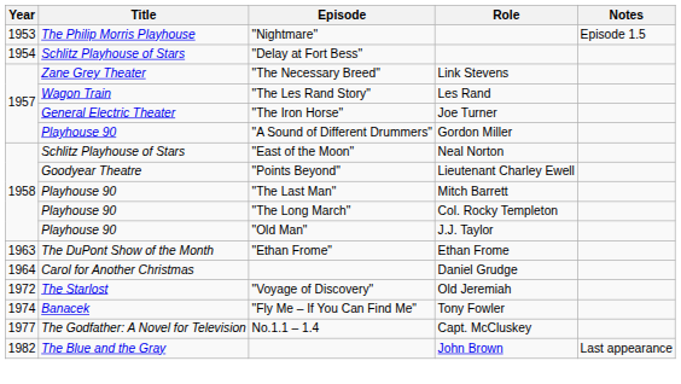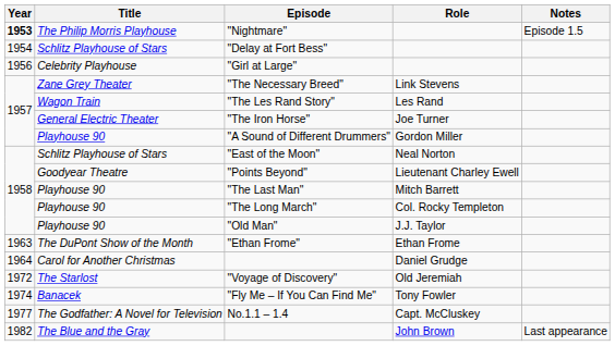 <table class="wikitable sortable">
 <tr>
 <th>Year</th>
 <th>Title</th>
 <th class="unsortable">Episode</th>
 <th class="unsortable">Role</th>
 <th class="unsortable">Notes</th>
 </tr>
 <tr>
-<td>1953</td>
+<td><strong>1953</strong></td>
 <td><em><a href='#'>The Philip Morris Playhouse</a></em></td>
 <td>"Nightmare"</td>
 <td></td>
 <td>Episode 1.5</td>
 </tr>
 <tr>
 <td>1954</td>
 <td><em><a href='#'>Schlitz Playhouse of Stars</a></em></td>
 <td>"Delay at Fort Bess"</td>
+<td></td>
+<td></td>
+</tr>
+<tr>
+<td>1956</td>
+<td><em>Celebrity Playhouse</em></td>
+<td>"Girl at Large"</td>
 <td></td>
 <td></td>
 </tr>
 <tr>
 <td rowspan=4>1957</td>
 <td><em><a href='#'>Zane Grey Theater</a></em></td>
 <td>"The Necessary Breed"</td>
 <td>Link Stevens</td>
 <td></td>
 </tr>
 <tr>
 <td><em><a href='#'>Wagon Train</a></em></td>
 <td>"The Les Rand Story"</td>
 <td>Les Rand</td>
 <td></td>
 </tr>
 <tr>
 <td><em><a href='#'>General Electric Theater</a></em></td>
 <td>"The Iron Horse"</td>
 <td>Joe Turner</td>
 <td></td>
 </tr>
 <tr>
 <td><em><a href='#'>Playhouse 90</a></em></td>
 <td>"A Sound of Different Drummers"</td>
 <td>Gordon Miller</td>
 <td></td>
 </tr>
 <tr>
 <td rowspan=5>1958</td>
 <td><em>Schlitz Playhouse of Stars</em></td>
 <td>"East of the Moon"</td>
 <td>Neal Norton</td>
 <td></td>
 </tr>
 <tr>
 <td><em>Goodyear Theatre</em></td>
 <td>"Points Beyond"</td>
 <td>Lieutenant Charley Ewell</td>
 <td></td>
 </tr>
 <tr>
 <td><em>Playhouse 90</em></td>
 <td>"The Last Man"</td>
 <td>Mitch Barrett</td>
 <td></td>
 </tr>
 <tr>
 <td><em>Playhouse 90</em></td>
 <td>"The Long March"</td>
 <td>Col. Rocky Templeton</td>
 <td></td>
 </tr>
 <tr>
 <td><em>Playhouse 90</em></td>
 <td>"Old Man"</td>
 <td>J.J. Taylor</td>
 <td></td>
 </tr>
 <tr>
 <td>1963</td>
 <td><em>The DuPont Show of the Month</em></td>
 <td>"Ethan Frome"</td>
 <td>Ethan Frome</td>
 <td></td>
 </tr>
 <tr>
 <td>1964</td>
 <td><em>Carol for Another Christmas</em></td>
 <td></td>
 <td>Daniel Grudge</td>
 <td></td>
 </tr>
 <tr>
 <td>1972</td>
 <td><em><a href='#'>The Starlost</a></em></td>
 <td>"Voyage of Discovery"</td>
 <td>Old Jeremiah</td>
 <td></td>
 </tr>
 <tr>
 <td>1974</td>
 <td><em><a href='#'>Banacek</a></em></td>
 <td>"Fly Me – If You Can Find Me"</td>
 <td>Tony Fowler</td>
 <td></td>
 </tr>
 <tr>
 <td>1977</td>
 <td><em>The Godfather: A Novel for Television</em></td>
 <td>No.1.1 – 1.4</td>
 <td>Capt. McCluskey</td>
 <td></td>
 </tr>
 <tr>
 <td>1982</td>
 <td><em><a href='#'>The Blue and the Gray</a></em></td>
 <td></td>
 <td><a href='#'>John Brown</a></td>
 <td>Last appearance</td>
 </tr>
 </table>
